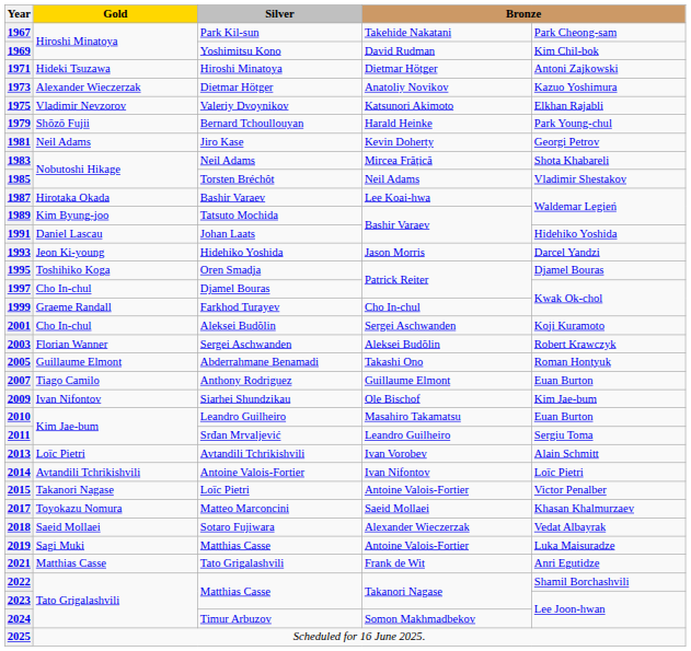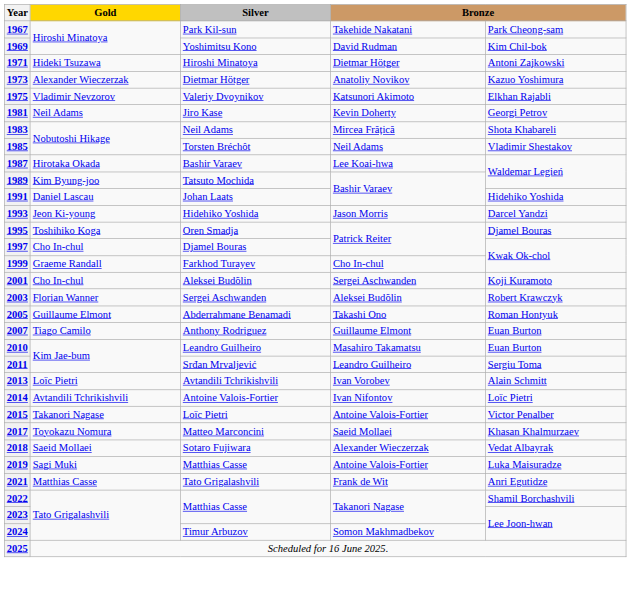 <table class=wikitable>
 <tr align=center>
 <th>Year</th>
 <td bgcolor=gold width=220><strong>Gold</strong></td>
 <td bgcolor=silver width=220><strong>Silver</strong></td>
 <td bgcolor=cc9966 colspan=2 width=440><strong>Bronze</strong></td>
 </tr>
 <tr>
 <th> <a href='#'>1967</a></th>
 <td rowspan=2> <a href='#'>Hiroshi Minatoya</a></td>
 <td> <a href='#'>Park Kil-sun</a></td>
 <td> <a href='#'>Takehide Nakatani</a></td>
 <td> <a href='#'>Park Cheong-sam</a></td>
 </tr>
 <tr>
 <th> <a href='#'>1969</a></th>
 <td> <a href='#'>Yoshimitsu Kono</a></td>
 <td> <a href='#'>David Rudman</a></td>
 <td> <a href='#'>Kim Chil-bok</a></td>
 </tr>
 <tr>
 <th> <a href='#'>1971</a></th>
 <td> <a href='#'>Hideki Tsuzawa</a></td>
 <td> <a href='#'>Hiroshi Minatoya</a></td>
 <td> <a href='#'>Dietmar Hötger</a></td>
 <td> <a href='#'>Antoni Zajkowski</a></td>
 </tr>
 <tr>
 <th> <a href='#'>1973</a></th>
 <td> <a href='#'>Alexander Wieczerzak</a></td>
 <td> <a href='#'>Dietmar Hötger</a></td>
 <td> <a href='#'>Anatoliy Novikov</a></td>
 <td> <a href='#'>Kazuo Yoshimura</a></td>
 </tr>
 <tr>
 <th> <a href='#'>1975</a></th>
 <td> <a href='#'>Vladimir Nevzorov</a></td>
 <td> <a href='#'>Valeriy Dvoynikov</a></td>
 <td> <a href='#'>Katsunori Akimoto</a></td>
 <td> <a href='#'>Elkhan Rajabli</a></td>
-</tr>
-<tr>
-<th> <a href='#'>1979</a></th>
-<td> <a href='#'>Shōzō Fujii</a></td>
-<td> <a href='#'>Bernard Tchoullouyan</a></td>
-<td> <a href='#'>Harald Heinke</a></td>
-<td> <a href='#'>Park Young-chul</a></td>
 </tr>
 <tr>
 <th> <a href='#'>1981</a></th>
 <td> <a href='#'>Neil Adams</a></td>
 <td> <a href='#'>Jiro Kase</a></td>
 <td> <a href='#'>Kevin Doherty</a></td>
 <td> <a href='#'>Georgi Petrov</a></td>
 </tr>
 <tr>
 <th> <a href='#'>1983</a></th>
 <td rowspan=2> <a href='#'>Nobutoshi Hikage</a></td>
 <td> <a href='#'>Neil Adams</a></td>
 <td> <a href='#'>Mircea Frățică</a></td>
 <td> <a href='#'>Shota Khabareli</a></td>
 </tr>
 <tr>
 <th> <a href='#'>1985</a></th>
 <td> <a href='#'>Torsten Bréchôt</a></td>
 <td> <a href='#'>Neil Adams</a></td>
 <td> <a href='#'>Vladimir Shestakov</a></td>
 </tr>
 <tr>
 <th> <a href='#'>1987</a></th>
 <td> <a href='#'>Hirotaka Okada</a></td>
 <td> <a href='#'>Bashir Varaev</a></td>
 <td> <a href='#'>Lee Koai-hwa</a></td>
 <td rowspan=2> <a href='#'>Waldemar Legień</a></td>
 </tr>
 <tr>
 <th> <a href='#'>1989</a></th>
 <td> <a href='#'>Kim Byung-joo</a></td>
 <td> <a href='#'>Tatsuto Mochida</a></td>
 <td rowspan=2> <a href='#'>Bashir Varaev</a></td>
 </tr>
 <tr>
 <th> <a href='#'>1991</a></th>
 <td> <a href='#'>Daniel Lascau</a></td>
 <td> <a href='#'>Johan Laats</a></td>
 <td> <a href='#'>Hidehiko Yoshida</a></td>
 </tr>
 <tr>
 <th> <a href='#'>1993</a></th>
 <td> <a href='#'>Jeon Ki-young</a></td>
 <td> <a href='#'>Hidehiko Yoshida</a></td>
 <td> <a href='#'>Jason Morris</a></td>
 <td> <a href='#'>Darcel Yandzi</a></td>
 </tr>
 <tr>
 <th> <a href='#'>1995</a></th>
 <td> <a href='#'>Toshihiko Koga</a></td>
 <td> <a href='#'>Oren Smadja</a></td>
 <td rowspan=2> <a href='#'>Patrick Reiter</a></td>
 <td> <a href='#'>Djamel Bouras</a></td>
 </tr>
 <tr>
 <th> <a href='#'>1997</a></th>
 <td> <a href='#'>Cho In-chul</a></td>
 <td> <a href='#'>Djamel Bouras</a></td>
 <td rowspan=2> <a href='#'>Kwak Ok-chol</a></td>
 </tr>
 <tr>
 <th> <a href='#'>1999</a></th>
 <td> <a href='#'>Graeme Randall</a></td>
 <td> <a href='#'>Farkhod Turayev</a></td>
 <td> <a href='#'>Cho In-chul</a></td>
 </tr>
 <tr>
 <th> <a href='#'>2001</a></th>
 <td> <a href='#'>Cho In-chul</a></td>
 <td> <a href='#'>Aleksei Budõlin</a></td>
 <td> <a href='#'>Sergei Aschwanden</a></td>
 <td> <a href='#'>Koji Kuramoto</a></td>
 </tr>
 <tr>
 <th> <a href='#'>2003</a></th>
 <td> <a href='#'>Florian Wanner</a></td>
 <td> <a href='#'>Sergei Aschwanden</a></td>
 <td> <a href='#'>Aleksei Budõlin</a></td>
 <td> <a href='#'>Robert Krawczyk</a></td>
 </tr>
 <tr>
 <th> <a href='#'>2005</a></th>
 <td> <a href='#'>Guillaume Elmont</a></td>
 <td> <a href='#'>Abderrahmane Benamadi</a></td>
 <td> <a href='#'>Takashi Ono</a></td>
 <td> <a href='#'>Roman Hontyuk</a></td>
 </tr>
 <tr>
 <th> <a href='#'>2007</a></th>
 <td> <a href='#'>Tiago Camilo</a></td>
 <td> <a href='#'>Anthony Rodriguez</a></td>
 <td> <a href='#'>Guillaume Elmont</a></td>
 <td> <a href='#'>Euan Burton</a></td>
 </tr>
 <tr>
-<th> <a href='#'>2009</a></th>
-<td> <a href='#'>Ivan Nifontov</a></td>
-<td> <a href='#'>Siarhei Shundzikau</a></td>
-<td> <a href='#'>Ole Bischof</a></td>
-<td> <a href='#'>Kim Jae-bum</a></td>
-</tr>
-<tr>
 <th> <a href='#'>2010</a></th>
 <td rowspan=2> <a href='#'>Kim Jae-bum</a></td>
 <td> <a href='#'>Leandro Guilheiro</a></td>
 <td> <a href='#'>Masahiro Takamatsu</a></td>
 <td> <a href='#'>Euan Burton</a></td>
 </tr>
 <tr>
 <th> <a href='#'>2011</a></th>
 <td> <a href='#'>Srđan Mrvaljević</a></td>
 <td> <a href='#'>Leandro Guilheiro</a></td>
 <td> <a href='#'>Sergiu Toma</a></td>
 </tr>
 <tr>
 <th> <a href='#'>2013</a></th>
 <td> <a href='#'>Loïc Pietri</a></td>
 <td> <a href='#'>Avtandili Tchrikishvili</a></td>
 <td> <a href='#'>Ivan Vorobev</a></td>
 <td> <a href='#'>Alain Schmitt</a></td>
 </tr>
 <tr>
 <th> <a href='#'>2014</a></th>
 <td> <a href='#'>Avtandili Tchrikishvili</a></td>
 <td> <a href='#'>Antoine Valois-Fortier</a></td>
 <td> <a href='#'>Ivan Nifontov</a></td>
 <td> <a href='#'>Loïc Pietri</a></td>
 </tr>
 <tr>
 <th> <a href='#'>2015</a></th>
 <td> <a href='#'>Takanori Nagase</a></td>
 <td> <a href='#'>Loïc Pietri</a></td>
 <td> <a href='#'>Antoine Valois-Fortier</a></td>
 <td> <a href='#'>Victor Penalber</a></td>
 </tr>
 <tr>
 <th> <a href='#'>2017</a></th>
 <td> <a href='#'>Toyokazu Nomura</a></td>
 <td> <a href='#'>Matteo Marconcini</a></td>
 <td> <a href='#'>Saeid Mollaei</a></td>
 <td> <a href='#'>Khasan Khalmurzaev</a></td>
 </tr>
 <tr>
 <th> <a href='#'>2018</a></th>
 <td> <a href='#'>Saeid Mollaei</a></td>
 <td> <a href='#'>Sotaro Fujiwara</a></td>
 <td> <a href='#'>Alexander Wieczerzak</a></td>
 <td> <a href='#'>Vedat Albayrak</a></td>
 </tr>
 <tr>
 <th> <a href='#'>2019</a></th>
 <td> <a href='#'>Sagi Muki</a></td>
 <td> <a href='#'>Matthias Casse</a></td>
 <td> <a href='#'>Antoine Valois-Fortier</a></td>
 <td> <a href='#'>Luka Maisuradze</a></td>
 </tr>
 <tr>
 <th> <a href='#'>2021</a></th>
 <td> <a href='#'>Matthias Casse</a></td>
 <td> <a href='#'>Tato Grigalashvili</a></td>
 <td> <a href='#'>Frank de Wit</a></td>
 <td> <a href='#'>Anri Egutidze</a></td>
 </tr>
 <tr>
 <th> <a href='#'>2022</a></th>
 <td rowspan=3> <a href='#'>Tato Grigalashvili</a></td>
 <td rowspan=2> <a href='#'>Matthias Casse</a></td>
 <td rowspan=2> <a href='#'>Takanori Nagase</a></td>
 <td> <a href='#'>Shamil Borchashvili</a></td>
 </tr>
 <tr>
 <th> <a href='#'>2023</a></th>
 <td rowspan=2> <a href='#'>Lee Joon-hwan</a></td>
 </tr>
 <tr>
 <th> <a href='#'>2024</a></th>
 <td> <a href='#'>Timur Arbuzov</a></td>
 <td> <a href='#'>Somon Makhmadbekov</a></td>
 </tr>
 <tr>
 <th> <a href='#'>2025</a></th>
 <td colspan=4 align=center><em>Scheduled for 16 June 2025.</em></td>
 </tr>
 </table>
